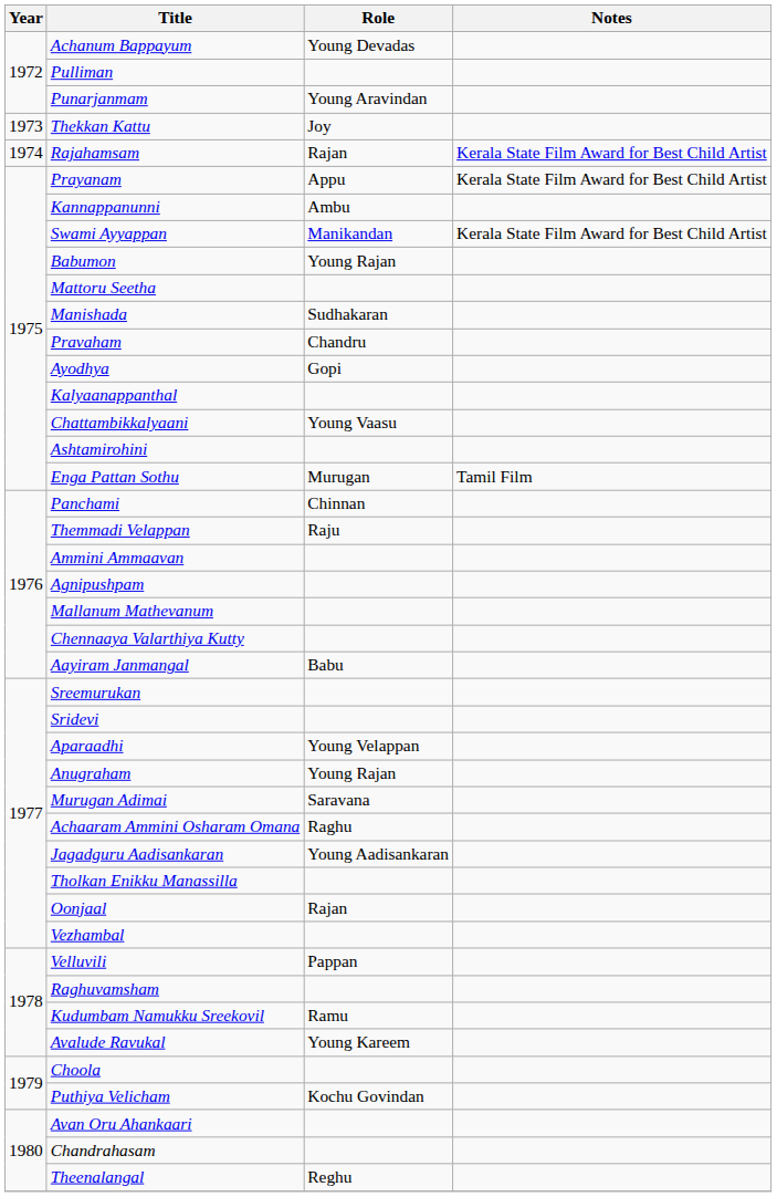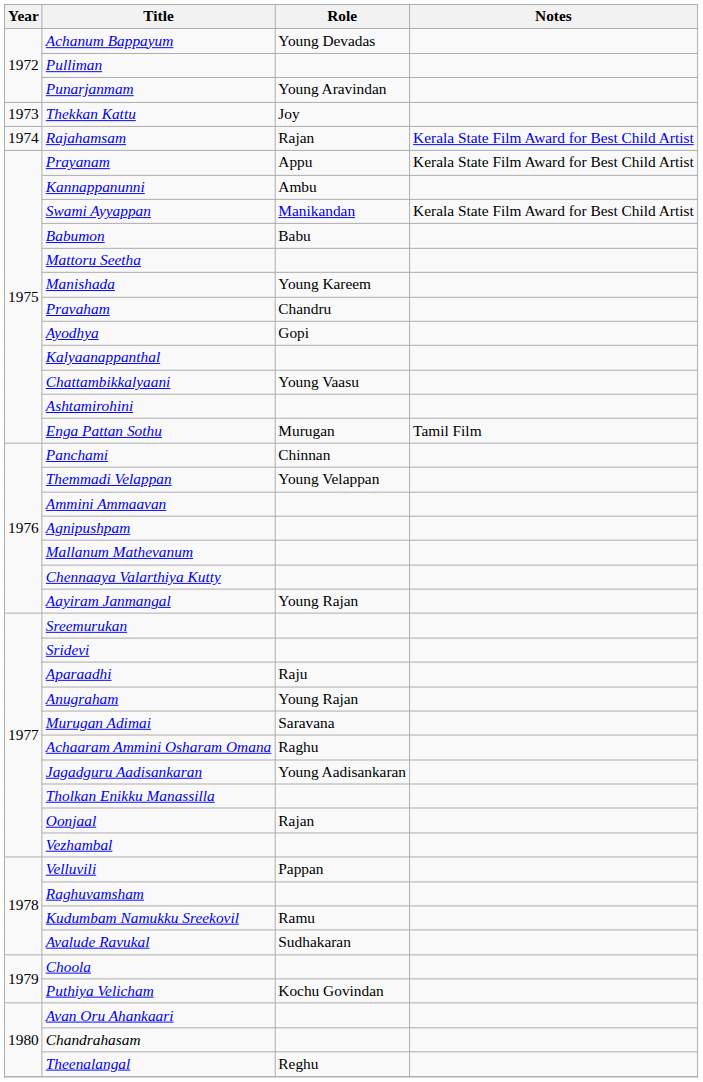 <table class="wikitable sortable">
 <tr>
 <th>Year</th>
 <th>Title</th>
 <th>Role</th>
 <th class="unsortable">Notes</th>
 </tr>
 <tr>
 <td rowspan=3>1972</td>
 <td><em><a href='#'>Achanum Bappayum</a></em></td>
 <td>Young Devadas</td>
 <td></td>
 </tr>
 <tr>
 <td><em><a href='#'>Pulliman</a></em></td>
 <td></td>
 <td></td>
 </tr>
 <tr>
 <td><em><a href='#'>Punarjanmam</a></em></td>
 <td>Young Aravindan</td>
 <td></td>
 </tr>
 <tr>
 <td>1973</td>
 <td><em><a href='#'>Thekkan Kattu</a></em></td>
 <td>Joy</td>
 <td></td>
 </tr>
 <tr>
 <td>1974</td>
 <td><em><a href='#'>Rajahamsam</a></em></td>
 <td>Rajan</td>
 <td><a href='#'>Kerala State Film Award for Best Child Artist</a></td>
 </tr>
 <tr>
 <td rowspan=12>1975</td>
 <td><em><a href='#'>Prayanam</a></em></td>
 <td>Appu</td>
 <td>Kerala State Film Award for Best Child Artist</td>
 </tr>
 <tr>
 <td><em><a href='#'>Kannappanunni</a></em></td>
 <td>Ambu</td>
 <td></td>
 </tr>
 <tr>
 <td><em><a href='#'>Swami Ayyappan</a></em></td>
 <td><a href='#'>Manikandan</a></td>
 <td>Kerala State Film Award for Best Child Artist</td>
 </tr>
 <tr>
 <td><em><a href='#'>Babumon</a></em></td>
-<td>Young Rajan</td>
+<td>Babu</td>
 <td></td>
 </tr>
 <tr>
 <td><em><a href='#'>Mattoru Seetha</a></em></td>
 <td></td>
 <td></td>
 </tr>
 <tr>
 <td><em><a href='#'>Manishada</a></em></td>
-<td>Sudhakaran</td>
+<td>Young Kareem</td>
 <td></td>
 </tr>
 <tr>
 <td><em><a href='#'>Pravaham</a></em></td>
 <td>Chandru</td>
 <td></td>
 </tr>
 <tr>
 <td><em><a href='#'>Ayodhya</a></em></td>
 <td>Gopi</td>
 <td></td>
 </tr>
 <tr>
 <td><em><a href='#'>Kalyaanappanthal</a></em></td>
 <td></td>
 <td></td>
 </tr>
 <tr>
 <td><em><a href='#'>Chattambikkalyaani</a></em></td>
 <td>Young Vaasu</td>
 <td></td>
 </tr>
 <tr>
 <td><em><a href='#'>Ashtamirohini</a></em></td>
 <td></td>
 <td></td>
 </tr>
 <tr>
 <td><em><a href='#'>Enga Pattan Sothu</a></em></td>
 <td>Murugan</td>
 <td>Tamil Film</td>
 </tr>
 <tr>
 <td rowspan=7>1976</td>
 <td><em><a href='#'>Panchami</a></em></td>
 <td>Chinnan</td>
 <td></td>
 </tr>
 <tr>
 <td><em><a href='#'>Themmadi Velappan</a></em></td>
-<td>Raju</td>
+<td>Young Velappan</td>
 <td></td>
 </tr>
 <tr>
 <td><em><a href='#'>Ammini Ammaavan</a></em></td>
 <td></td>
 <td></td>
 </tr>
 <tr>
 <td><em><a href='#'>Agnipushpam</a></em></td>
 <td></td>
 <td></td>
 </tr>
 <tr>
 <td><em><a href='#'>Mallanum Mathevanum</a></em></td>
 <td></td>
 <td></td>
 </tr>
 <tr>
 <td><em><a href='#'>Chennaaya Valarthiya Kutty</a></em></td>
 <td></td>
 <td></td>
 </tr>
 <tr>
 <td><em><a href='#'>Aayiram Janmangal</a></em></td>
-<td>Babu</td>
+<td>Young Rajan</td>
 <td></td>
 </tr>
 <tr>
 <td rowspan=10>1977</td>
 <td><em><a href='#'>Sreemurukan</a></em></td>
 <td></td>
 <td></td>
 </tr>
 <tr>
 <td><em><a href='#'>Sridevi</a></em></td>
 <td></td>
 <td></td>
 </tr>
 <tr>
 <td><em><a href='#'>Aparaadhi</a></em></td>
-<td>Young Velappan</td>
+<td>Raju</td>
 <td></td>
 </tr>
 <tr>
 <td><em><a href='#'>Anugraham</a></em></td>
 <td>Young Rajan</td>
 <td></td>
 </tr>
 <tr>
 <td><em><a href='#'>Murugan Adimai</a></em></td>
 <td>Saravana</td>
 <td></td>
 </tr>
 <tr>
 <td><em><a href='#'>Achaaram Ammini Osharam Omana</a></em></td>
 <td>Raghu</td>
 <td></td>
 </tr>
 <tr>
 <td><em><a href='#'>Jagadguru Aadisankaran</a></em></td>
 <td>Young Aadisankaran</td>
 <td></td>
 </tr>
 <tr>
 <td><em><a href='#'>Tholkan Enikku Manassilla</a></em></td>
 <td></td>
 <td></td>
 </tr>
 <tr>
 <td><em><a href='#'>Oonjaal</a></em></td>
 <td>Rajan</td>
 <td></td>
 </tr>
 <tr>
 <td><em><a href='#'>Vezhambal</a></em></td>
 <td></td>
 <td></td>
 </tr>
 <tr>
 <td rowspan=4>1978</td>
 <td><em><a href='#'>Velluvili</a></em></td>
 <td>Pappan</td>
 <td></td>
 </tr>
 <tr>
 <td><em><a href='#'>Raghuvamsham</a></em></td>
 <td></td>
 <td></td>
 </tr>
 <tr>
 <td><em><a href='#'>Kudumbam Namukku Sreekovil</a></em></td>
 <td>Ramu</td>
 <td></td>
 </tr>
 <tr>
 <td><em><a href='#'>Avalude Ravukal</a></em></td>
-<td>Young Kareem</td>
+<td>Sudhakaran</td>
 <td></td>
 </tr>
 <tr>
 <td rowspan=2>1979</td>
 <td><em><a href='#'>Choola</a></em></td>
 <td></td>
 <td></td>
 </tr>
 <tr>
 <td><em><a href='#'>Puthiya Velicham</a></em></td>
 <td>Kochu Govindan</td>
 <td></td>
 </tr>
 <tr>
 <td rowspan=3>1980</td>
 <td><em><a href='#'>Avan Oru Ahankaari</a></em></td>
 <td></td>
 <td></td>
 </tr>
 <tr>
 <td><em>Chandrahasam</em></td>
 <td></td>
 <td></td>
 </tr>
 <tr>
 <td><em><a href='#'>Theenalangal</a></em></td>
 <td>Reghu</td>
 <td></td>
 </tr>
 <tr>
 </tr>
 </table>
